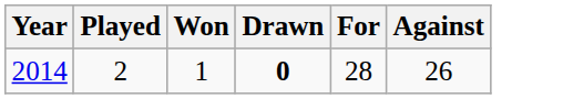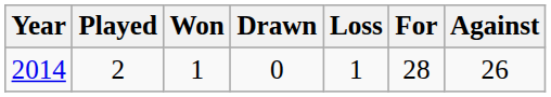 <table class="wikitable" style="text-align:center">
 <tr>
 <th>Year</th>
 <th>Played</th>
 <th>Won</th>
 <th>Drawn</th>
+<th>Loss</th>
 <th>For</th>
 <th>Against</th>
 </tr>
 <tr>
 <td><a href='#'>2014</a></td>
 <td>2</td>
 <td>1</td>
-<td><strong>0</strong></td>
+<td>0</td>
+<td>1</td>
 <td>28</td>
 <td>26</td>
 </tr>
 </table>
